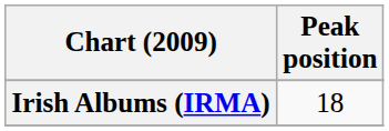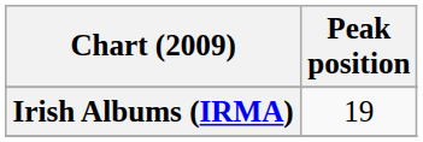 <table class="wikitable sortable plainrowheaders" style="text-align:center">
 <tr>
 <th scope="col">Chart (2009)</th>
 <th scope="col">Peak<br>position</th>
 </tr>
 <tr>
 </tr>
 <tr>
 </tr>
 <tr>
 </tr>
 <tr>
 </tr>
 <tr>
 </tr>
 <tr>
 </tr>
 <tr>
 </tr>
 <tr>
 </tr>
 <tr>
 <th scope="row">Irish Albums (<a href='#'>IRMA</a>)</th>
-<td style="text-align:center">18</td>
+<td style="text-align:center">19</td>
 </tr>
 <tr>
 </tr>
 <tr>
 </tr>
 <tr>
 </tr>
 <tr>
 </tr>
 <tr>
 </tr>
 <tr>
 </tr>
 <tr>
 </tr>
 <tr>
 </tr>
 </table>
